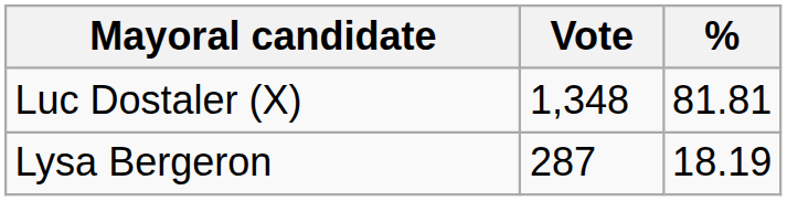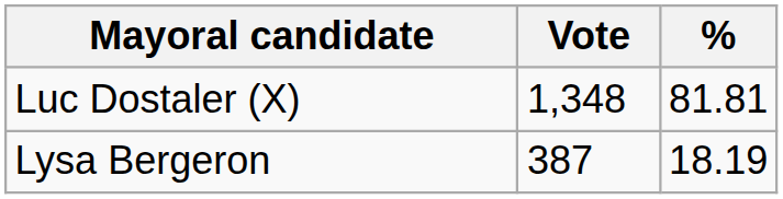 <table class="wikitable">
 <tr>
 <th bgcolor="#DDDDFF" width="200px">Mayoral candidate</th>
 <th bgcolor="#DDDDFF" width="50px">Vote</th>
 <th bgcolor="#DDDDFF" width="30px">%</th>
 </tr>
 <tr>
 <td>Luc Dostaler (X)</td>
 <td>1,348</td>
 <td>81.81</td>
 </tr>
 <tr>
 <td>Lysa Bergeron</td>
-<td>287</td>
+<td>387</td>
 <td>18.19</td>
 </tr>
 </table>
